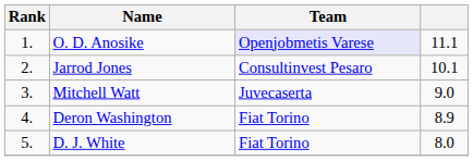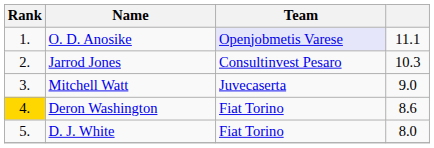 <table class="wikitable" style="text-align: center;">
 <tr>
 <th>Rank</th>
 <th width=180>Name</th>
 <th width=180>Team</th>
 <th width=40></th>
 </tr>
 <tr>
 <td>1.</td>
 <td align="left"> <a href='#'>O. D. Anosike</a></td>
 <td style="background: lavender; text-align:left;"><a href='#'>Openjobmetis Varese</a></td>
 <td>11.1</td>
 </tr>
 <tr>
 <td>2.</td>
 <td align="left"> <a href='#'>Jarrod Jones</a></td>
 <td style="text-align:left;"><a href='#'>Consultinvest Pesaro</a></td>
-<td>10.1</td>
+<td>10.3</td>
 </tr>
 <tr>
 <td>3.</td>
 <td align="left"> <a href='#'>Mitchell Watt</a></td>
 <td style="text-align:left;"><a href='#'>Juvecaserta</a></td>
 <td>9.0</td>
 </tr>
 <tr>
-<td>4.</td>
+<td style="background: gold;">4.</td>
 <td align="left"> <a href='#'>Deron Washington</a></td>
 <td style="text-align:left;"><a href='#'>Fiat Torino</a></td>
-<td>8.9</td>
+<td>8.6</td>
 </tr>
 <tr>
 <td>5.</td>
 <td align="left"> <a href='#'>D. J. White</a></td>
 <td style="text-align:left;"><a href='#'>Fiat Torino</a></td>
 <td>8.0</td>
 </tr>
 <tr>
 </tr>
 </table>
